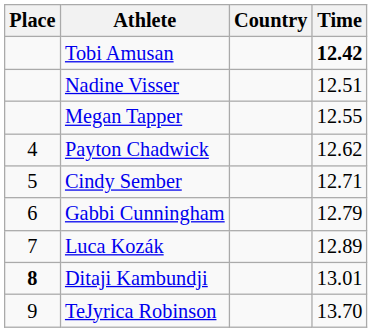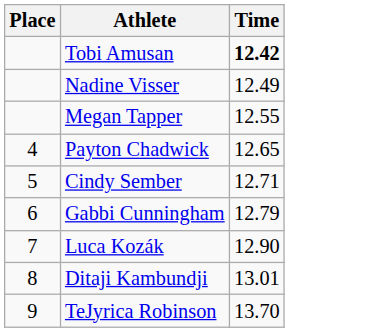 <table class="wikitable">
 <tr>
 <th>Place</th>
 <th>Athlete</th>
-<th>Country</th>
 <th>Time</th>
 </tr>
 <tr>
 <td align=center></td>
 <td><a href='#'>Tobi Amusan</a></td>
-<td></td>
 <td><strong>12.42</strong></td>
 </tr>
 <tr>
 <td align=center></td>
 <td><a href='#'>Nadine Visser</a></td>
-<td></td>
-<td>12.51</td>
+<td>12.49</td>
 </tr>
 <tr>
 <td align=center></td>
 <td><a href='#'>Megan Tapper</a></td>
-<td></td>
 <td>12.55</td>
 </tr>
 <tr>
 <td align=center>4</td>
 <td><a href='#'>Payton Chadwick</a></td>
-<td></td>
-<td>12.62</td>
+<td>12.65</td>
 </tr>
 <tr>
 <td align=center>5</td>
 <td><a href='#'>Cindy Sember</a></td>
-<td></td>
 <td>12.71</td>
 </tr>
 <tr>
 <td align=center>6</td>
 <td><a href='#'>Gabbi Cunningham</a></td>
-<td></td>
 <td>12.79</td>
 </tr>
 <tr>
 <td align=center>7</td>
 <td><a href='#'>Luca Kozák</a></td>
-<td></td>
-<td>12.89</td>
+<td>12.90</td>
 </tr>
 <tr>
-<td align=center><strong>8</strong></td>
+<td align=center>8</td>
 <td><a href='#'>Ditaji Kambundji</a></td>
-<td></td>
 <td>13.01</td>
 </tr>
 <tr>
 <td align=center>9</td>
 <td><a href='#'>TeJyrica Robinson</a></td>
-<td></td>
 <td>13.70</td>
 </tr>
 </table>
